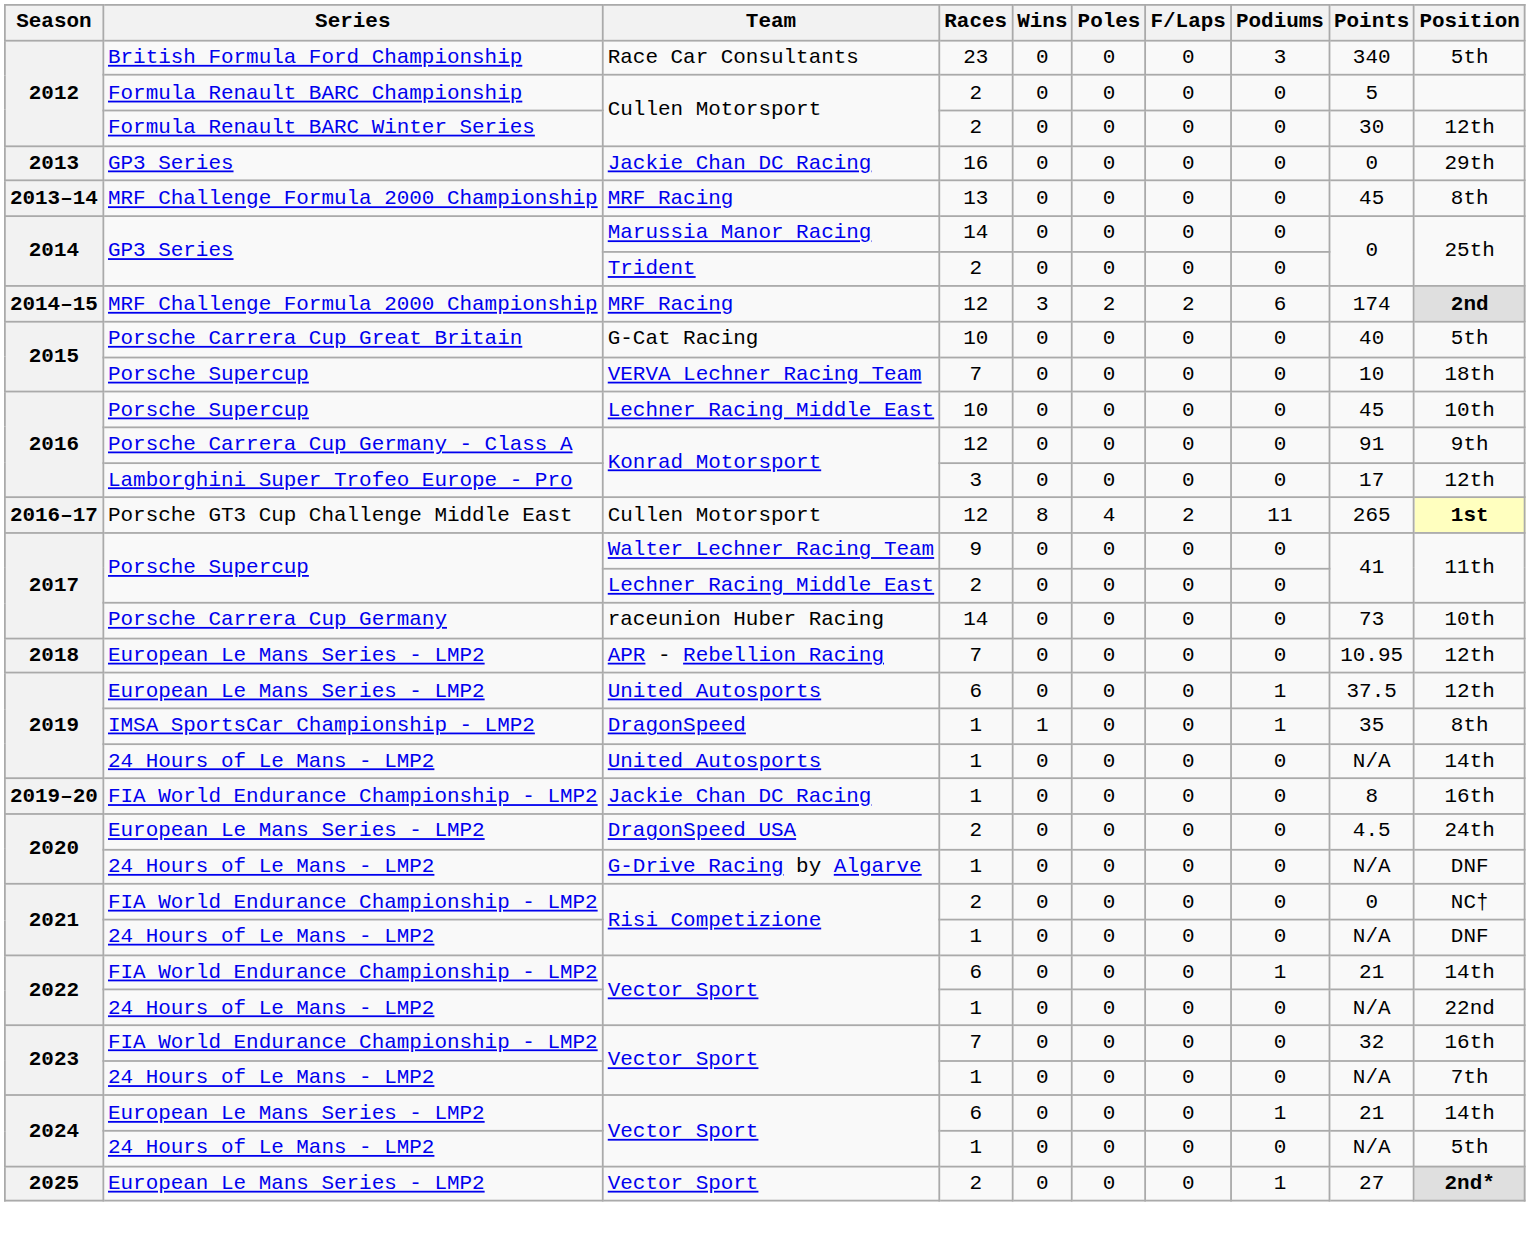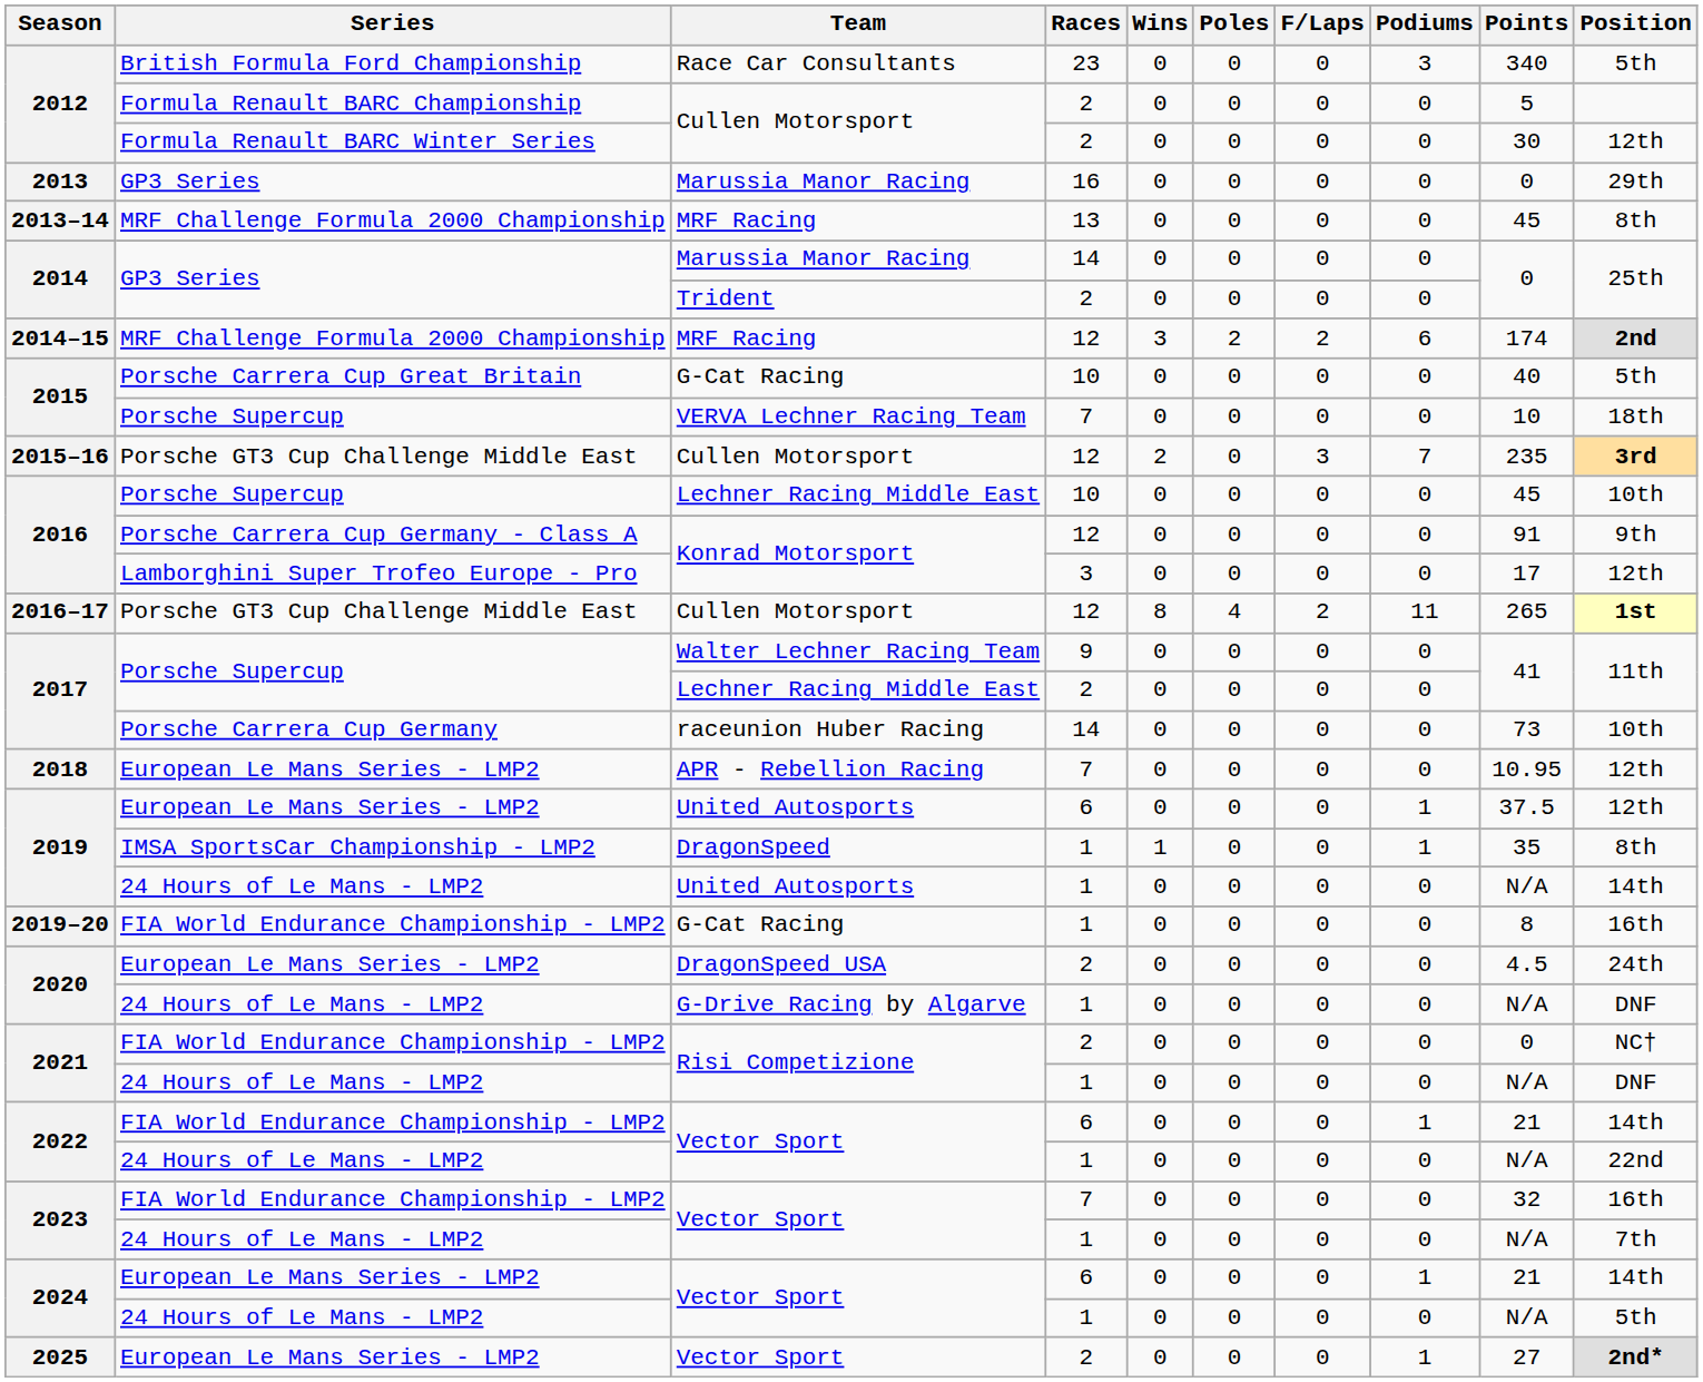 <table class="wikitable" style="font-size: 90%; text-align:center">
 <tr>
 <th>Season</th>
 <th>Series</th>
 <th>Team</th>
 <th>Races</th>
 <th>Wins</th>
 <th>Poles</th>
 <th>F/Laps</th>
 <th>Podiums</th>
 <th>Points</th>
 <th>Position</th>
 </tr>
 <tr>
 <th rowspan="3">2012</th>
 <td align="left"><a href='#'>British Formula Ford Championship</a></td>
 <td align="left">Race Car Consultants</td>
 <td>23</td>
 <td>0</td>
 <td>0</td>
 <td>0</td>
 <td>3</td>
 <td>340</td>
 <td>5th</td>
 </tr>
 <tr>
 <td align="left"><a href='#'>Formula Renault BARC Championship</a></td>
 <td rowspan="2"  align="left">Cullen Motorsport</td>
 <td>2</td>
 <td>0</td>
 <td>0</td>
 <td>0</td>
 <td>0</td>
 <td>5</td>
 <td></td>
 </tr>
 <tr>
 <td align="left"><a href='#'>Formula Renault BARC Winter Series</a></td>
 <td>2</td>
 <td>0</td>
 <td>0</td>
 <td>0</td>
 <td>0</td>
 <td>30</td>
 <td>12th</td>
 </tr>
 <tr>
 <th>2013</th>
 <td align="left"><a href='#'>GP3 Series</a></td>
-<td align="left"><a href='#'>Jackie Chan DC Racing</a></td>
+<td align="left"><a href='#'>Marussia Manor Racing</a></td>
 <td>16</td>
 <td>0</td>
 <td>0</td>
 <td>0</td>
 <td>0</td>
 <td>0</td>
 <td>29th</td>
 </tr>
 <tr>
 <th>2013–14</th>
 <td align="left"><a href='#'>MRF Challenge Formula 2000 Championship</a></td>
 <td align="left"><a href='#'>MRF Racing</a></td>
 <td>13</td>
 <td>0</td>
 <td>0</td>
 <td>0</td>
 <td>0</td>
 <td>45</td>
 <td>8th</td>
 </tr>
 <tr>
 <th rowspan="2">2014</th>
 <td rowspan="2"  align="left"><a href='#'>GP3 Series</a></td>
 <td align="left"><a href='#'>Marussia Manor Racing</a></td>
 <td>14</td>
 <td>0</td>
 <td>0</td>
 <td>0</td>
 <td>0</td>
 <td rowspan="2">0</td>
 <td rowspan="2">25th</td>
 </tr>
 <tr>
 <td align="left"><a href='#'>Trident</a></td>
 <td>2</td>
 <td>0</td>
 <td>0</td>
 <td>0</td>
 <td>0</td>
 </tr>
 <tr>
 <th>2014–15</th>
 <td align="left"><a href='#'>MRF Challenge Formula 2000 Championship</a></td>
 <td align="left"><a href='#'>MRF Racing</a></td>
 <td>12</td>
 <td>3</td>
 <td>2</td>
 <td>2</td>
 <td>6</td>
 <td>174</td>
 <td style="background:#DFDFDF;"><strong>2nd</strong></td>
 </tr>
 <tr>
 <th rowspan="2">2015</th>
 <td align="left"><a href='#'>Porsche Carrera Cup Great Britain</a></td>
 <td align="left">G-Cat Racing</td>
 <td>10</td>
 <td>0</td>
 <td>0</td>
 <td>0</td>
 <td>0</td>
 <td>40</td>
 <td>5th</td>
 </tr>
 <tr>
 <td align="left"><a href='#'>Porsche Supercup</a></td>
 <td align="left"><a href='#'>VERVA Lechner Racing Team</a></td>
 <td>7</td>
 <td>0</td>
 <td>0</td>
 <td>0</td>
 <td>0</td>
 <td>10</td>
 <td>18th</td>
+</tr>
+<tr>
+<th>2015–16</th>
+<td align="left">Porsche GT3 Cup Challenge Middle East</td>
+<td align="left">Cullen Motorsport</td>
+<td>12</td>
+<td>2</td>
+<td>0</td>
+<td>3</td>
+<td>7</td>
+<td>235</td>
+<td style="background:#FFDF9F;"><strong>3rd</strong></td>
 </tr>
 <tr>
 <th rowspan="3">2016</th>
 <td align="left"><a href='#'>Porsche Supercup</a></td>
 <td align="left"><a href='#'>Lechner Racing Middle East</a></td>
 <td>10</td>
 <td>0</td>
 <td>0</td>
 <td>0</td>
 <td>0</td>
 <td>45</td>
 <td>10th</td>
 </tr>
 <tr>
 <td align="left"><a href='#'>Porsche Carrera Cup Germany - Class A</a></td>
 <td rowspan="2"  align="left"><a href='#'>Konrad Motorsport</a></td>
 <td>12</td>
 <td>0</td>
 <td>0</td>
 <td>0</td>
 <td>0</td>
 <td>91</td>
 <td>9th</td>
 </tr>
 <tr>
 <td align="left"><a href='#'>Lamborghini Super Trofeo Europe - Pro</a></td>
 <td>3</td>
 <td>0</td>
 <td>0</td>
 <td>0</td>
 <td>0</td>
 <td>17</td>
 <td>12th</td>
 </tr>
 <tr>
 <th>2016–17</th>
 <td align="left">Porsche GT3 Cup Challenge Middle East</td>
 <td align="left">Cullen Motorsport</td>
 <td>12</td>
 <td>8</td>
 <td>4</td>
 <td>2</td>
 <td>11</td>
 <td>265</td>
 <td style="background:#FFFFBF;"><strong>1st</strong></td>
 </tr>
 <tr>
 <th rowspan="3">2017</th>
 <td rowspan="2"  align="left"><a href='#'>Porsche Supercup</a></td>
 <td align="left"><a href='#'>Walter Lechner Racing Team</a></td>
 <td>9</td>
 <td>0</td>
 <td>0</td>
 <td>0</td>
 <td>0</td>
 <td rowspan="2">41</td>
 <td rowspan="2">11th</td>
 </tr>
 <tr>
 <td align="left"><a href='#'>Lechner Racing Middle East</a></td>
 <td>2</td>
 <td>0</td>
 <td>0</td>
 <td>0</td>
 <td>0</td>
 </tr>
 <tr>
 <td align="left"><a href='#'>Porsche Carrera Cup Germany</a></td>
 <td align="left">raceunion Huber Racing</td>
 <td>14</td>
 <td>0</td>
 <td>0</td>
 <td>0</td>
 <td>0</td>
 <td>73</td>
 <td>10th</td>
 </tr>
 <tr>
 <th>2018</th>
 <td align="left"><a href='#'>European Le Mans Series - LMP2</a></td>
 <td align="left"><a href='#'>APR</a> - <a href='#'>Rebellion Racing</a></td>
 <td>7</td>
 <td>0</td>
 <td>0</td>
 <td>0</td>
 <td>0</td>
 <td>10.95</td>
 <td>12th</td>
 </tr>
 <tr>
 <th rowspan="3">2019</th>
 <td align="left"><a href='#'>European Le Mans Series - LMP2</a></td>
 <td align="left"><a href='#'>United Autosports</a></td>
 <td>6</td>
 <td>0</td>
 <td>0</td>
 <td>0</td>
 <td>1</td>
 <td>37.5</td>
 <td>12th</td>
 </tr>
 <tr>
 <td align="left"><a href='#'>IMSA SportsCar Championship - LMP2</a></td>
 <td align="left"><a href='#'>DragonSpeed</a></td>
 <td>1</td>
 <td>1</td>
 <td>0</td>
 <td>0</td>
 <td>1</td>
 <td>35</td>
 <td>8th</td>
 </tr>
 <tr>
 <td align="left"><a href='#'>24 Hours of Le Mans - LMP2</a></td>
 <td align="left"><a href='#'>United Autosports</a></td>
 <td>1</td>
 <td>0</td>
 <td>0</td>
 <td>0</td>
 <td>0</td>
 <td>N/A</td>
 <td>14th</td>
 </tr>
 <tr>
 <th>2019–20</th>
 <td align="left"><a href='#'>FIA World Endurance Championship - LMP2</a></td>
-<td align="left"><a href='#'>Jackie Chan DC Racing</a></td>
+<td align="left">G-Cat Racing</td>
 <td>1</td>
 <td>0</td>
 <td>0</td>
 <td>0</td>
 <td>0</td>
 <td>8</td>
 <td>16th</td>
 </tr>
 <tr>
 <th rowspan="2">2020</th>
 <td align="left"><a href='#'>European Le Mans Series - LMP2</a></td>
 <td align="left"><a href='#'>DragonSpeed USA</a></td>
 <td>2</td>
 <td>0</td>
 <td>0</td>
 <td>0</td>
 <td>0</td>
 <td>4.5</td>
 <td>24th</td>
 </tr>
 <tr>
 <td align="left"><a href='#'>24 Hours of Le Mans - LMP2</a></td>
 <td align="left"><a href='#'>G-Drive Racing</a> by <a href='#'>Algarve</a></td>
 <td>1</td>
 <td>0</td>
 <td>0</td>
 <td>0</td>
 <td>0</td>
 <td>N/A</td>
 <td>DNF</td>
 </tr>
 <tr>
 <th rowspan="2">2021</th>
 <td align="left"><a href='#'>FIA World Endurance Championship - LMP2</a></td>
 <td rowspan="2" align="left"><a href='#'>Risi Competizione</a></td>
 <td>2</td>
 <td>0</td>
 <td>0</td>
 <td>0</td>
 <td>0</td>
 <td>0</td>
 <td>NC†</td>
 </tr>
 <tr>
 <td align="left"><a href='#'>24 Hours of Le Mans - LMP2</a></td>
 <td>1</td>
 <td>0</td>
 <td>0</td>
 <td>0</td>
 <td>0</td>
 <td>N/A</td>
 <td>DNF</td>
 </tr>
 <tr>
 <th rowspan="2">2022</th>
 <td align="left"><a href='#'>FIA World Endurance Championship - LMP2</a></td>
 <td rowspan="2" align="left"><a href='#'>Vector Sport</a></td>
 <td>6</td>
 <td>0</td>
 <td>0</td>
 <td>0</td>
 <td>1</td>
 <td>21</td>
 <td>14th</td>
 </tr>
 <tr>
 <td align="left"><a href='#'>24 Hours of Le Mans - LMP2</a></td>
 <td>1</td>
 <td>0</td>
 <td>0</td>
 <td>0</td>
 <td>0</td>
 <td>N/A</td>
 <td>22nd</td>
 </tr>
 <tr>
 <th rowspan="2">2023</th>
 <td align="left"><a href='#'>FIA World Endurance Championship - LMP2</a></td>
 <td rowspan="2" align="left"><a href='#'>Vector Sport</a></td>
 <td>7</td>
 <td>0</td>
 <td>0</td>
 <td>0</td>
 <td>0</td>
 <td>32</td>
 <td>16th</td>
 </tr>
 <tr>
 <td align=left><a href='#'>24 Hours of Le Mans - LMP2</a></td>
 <td>1</td>
 <td>0</td>
 <td>0</td>
 <td>0</td>
 <td>0</td>
 <td>N/A</td>
 <td>7th</td>
 </tr>
 <tr>
 <th rowspan="2">2024</th>
 <td align=left><a href='#'>European Le Mans Series - LMP2</a></td>
 <td align=left rowspan="2"><a href='#'>Vector Sport</a></td>
 <td>6</td>
 <td>0</td>
 <td>0</td>
 <td>0</td>
 <td>1</td>
 <td>21</td>
 <td>14th</td>
 </tr>
 <tr>
 <td align=left><a href='#'>24 Hours of Le Mans - LMP2</a></td>
 <td>1</td>
 <td>0</td>
 <td>0</td>
 <td>0</td>
 <td>0</td>
 <td>N/A</td>
 <td>5th</td>
 </tr>
 <tr>
 <th>2025</th>
 <td align=left><a href='#'>European Le Mans Series - LMP2</a></td>
 <td align=left><a href='#'>Vector Sport</a></td>
 <td>2</td>
 <td>0</td>
 <td>0</td>
 <td>0</td>
 <td>1</td>
 <td>27</td>
 <td style="background:#DFDFDF;"><strong>2nd*</strong></td>
 </tr>
 </table>
